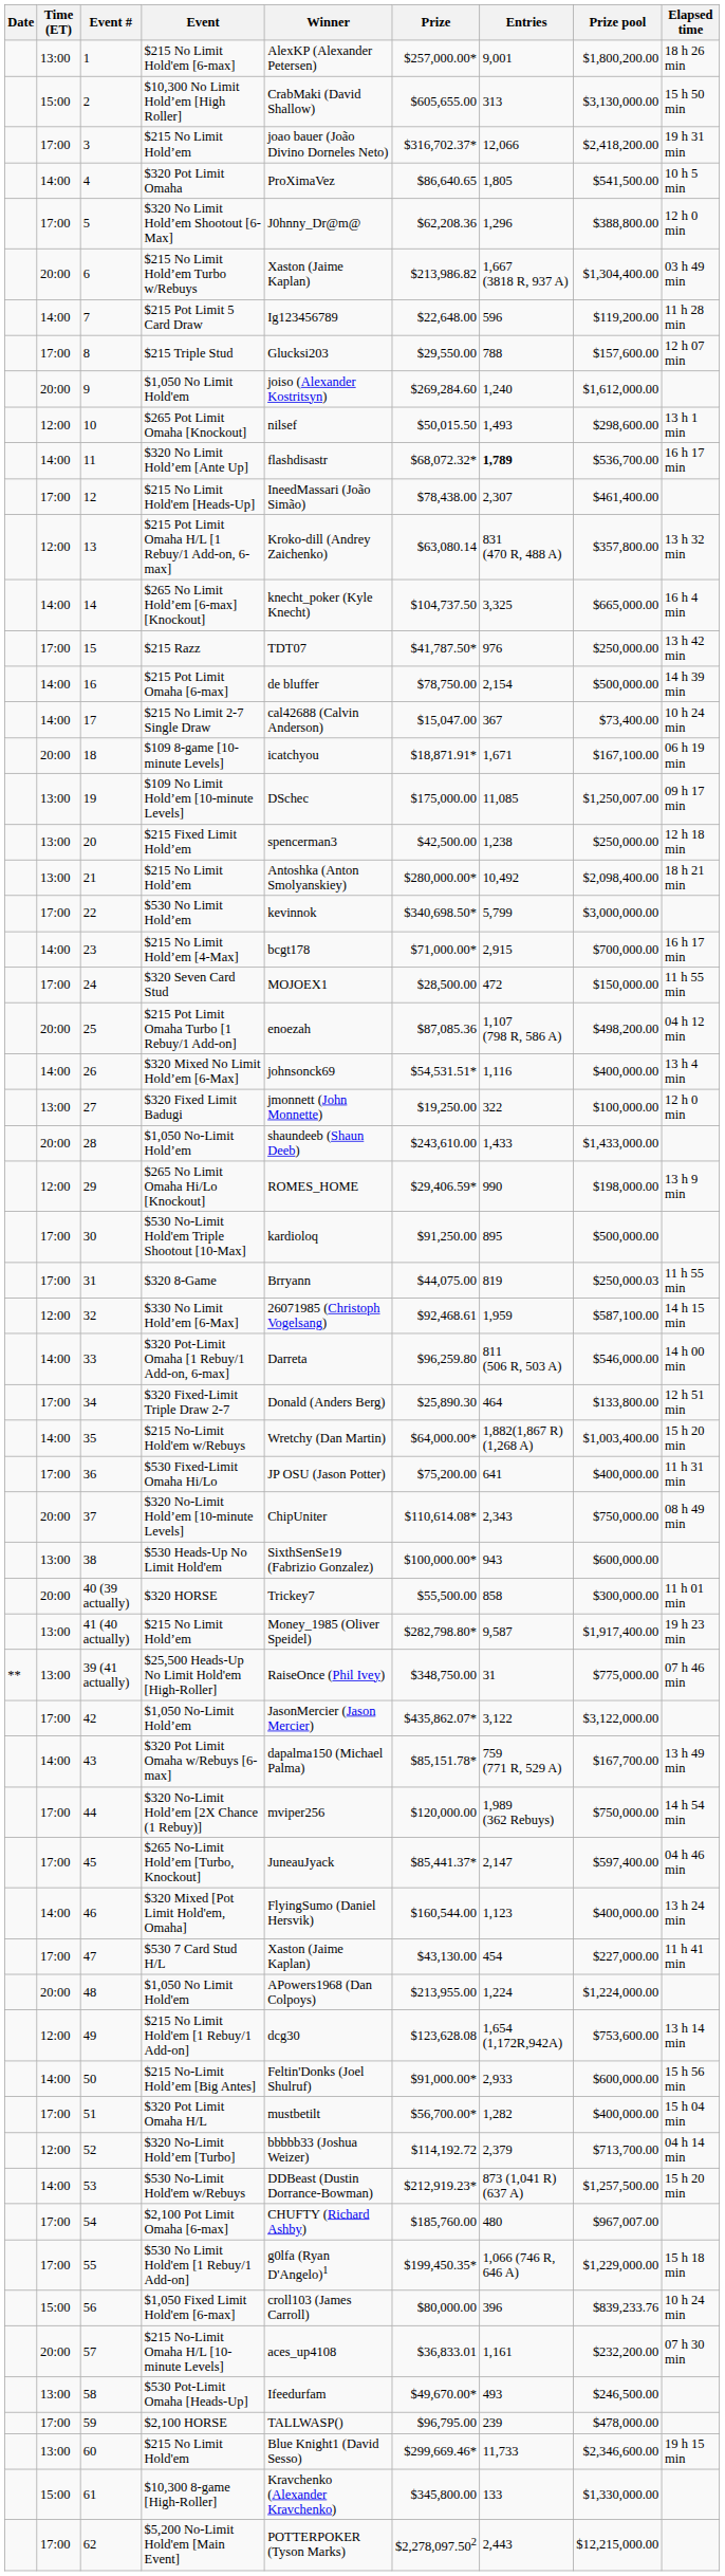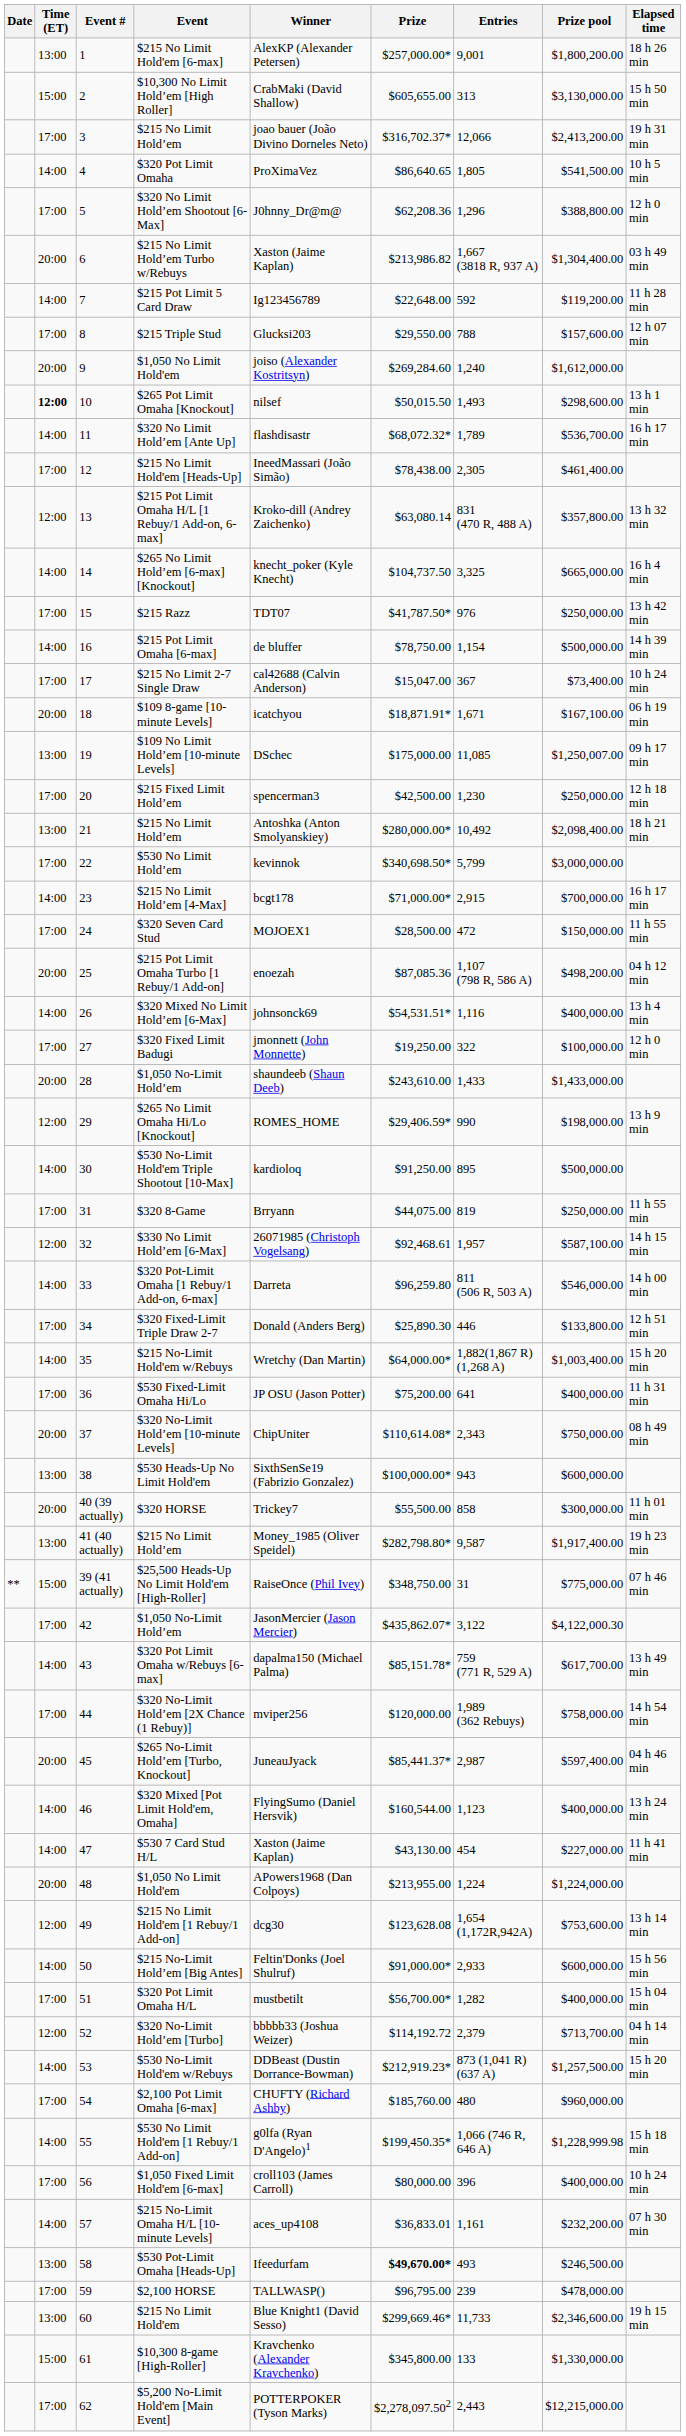 <table class="wikitable sortable">
 <tr>
 <th class="unsortable">Date</th>
 <th>Time (ET)</th>
 <th>Event #</th>
 <th class="unsortable">Event</th>
 <th>Winner</th>
 <th>Prize</th>
 <th>Entries</th>
 <th>Prize pool</th>
 <th>Elapsed time</th>
 </tr>
 <tr>
 <td></td>
 <td>13:00</td>
 <td>1</td>
 <td>$215 No Limit Hold'em [6-max]</td>
 <td> AlexKP (Alexander Petersen)</td>
 <td style="text-align:right">$257,000.00*</td>
 <td>9,001</td>
 <td style="text-align:right">$1,800,200.00</td>
 <td>18 h 26 min</td>
 </tr>
 <tr>
 <td></td>
 <td>15:00</td>
 <td>2</td>
 <td>$10,300 No Limit Hold’em [High Roller]</td>
 <td> CrabMaki (David Shallow)</td>
 <td style="text-align:right">$605,655.00</td>
 <td>313</td>
 <td style="text-align:right">$3,130,000.00</td>
 <td>15 h 50 min</td>
 </tr>
 <tr>
 <td></td>
 <td>17:00</td>
 <td>3</td>
 <td>$215 No Limit Hold’em</td>
 <td> joao bauer (João Divino Dorneles Neto)</td>
 <td style="text-align:right">$316,702.37*</td>
 <td>12,066</td>
-<td style="text-align:right">$2,418,200.00</td>
+<td style="text-align:right">$2,413,200.00</td>
 <td>19 h 31 min</td>
 </tr>
 <tr>
 <td></td>
 <td>14:00</td>
 <td>4</td>
 <td>$320 Pot Limit Omaha</td>
 <td> ProXimaVez</td>
 <td style="text-align:right">$86,640.65</td>
 <td>1,805</td>
 <td style="text-align:right">$541,500.00</td>
 <td>10 h 5 min</td>
 </tr>
 <tr>
 <td></td>
 <td>17:00</td>
 <td>5</td>
 <td>$320 No Limit Hold’em Shootout [6-Max]</td>
 <td> J0hnny_Dr@m@</td>
 <td style="text-align:right">$62,208.36</td>
 <td>1,296</td>
 <td style="text-align:right">$388,800.00</td>
 <td>12 h 0 min</td>
 </tr>
 <tr>
 <td></td>
 <td>20:00</td>
 <td>6</td>
 <td>$215 No Limit Hold’em Turbo w/Rebuys</td>
 <td> Xaston (Jaime Kaplan)</td>
 <td style="text-align:right">$213,986.82</td>
 <td>1,667<br>(3818 R, 937 A)</td>
 <td style="text-align:right">$1,304,400.00</td>
 <td>03 h 49 min</td>
 </tr>
 <tr>
 <td></td>
 <td>14:00</td>
 <td>7</td>
 <td>$215 Pot Limit 5 Card Draw</td>
 <td> Ig123456789</td>
 <td style="text-align:right">$22,648.00</td>
-<td>596</td>
+<td>592</td>
 <td style="text-align:right">$119,200.00</td>
 <td>11 h 28 min</td>
 </tr>
 <tr>
 <td></td>
 <td>17:00</td>
 <td>8</td>
 <td>$215  Triple Stud</td>
 <td> Glucksi203</td>
 <td style="text-align:right">$29,550.00</td>
 <td>788</td>
 <td style="text-align:right">$157,600.00</td>
 <td>12 h 07 min</td>
 </tr>
 <tr>
 <td></td>
 <td>20:00</td>
 <td>9</td>
 <td>$1,050 No Limit Hold'em</td>
 <td> joiso (<a href='#'>Alexander Kostritsyn</a>)</td>
 <td style="text-align:right">$269,284.60</td>
 <td>1,240</td>
 <td style="text-align:right">$1,612,000.00</td>
 <td></td>
 </tr>
 <tr>
 <td> </td>
-<td>12:00</td>
+<td><strong>12:00</strong></td>
 <td>10</td>
 <td>$265 Pot Limit Omaha [Knockout]</td>
 <td> nilsef</td>
 <td style="text-align:right">$50,015.50</td>
 <td>1,493</td>
 <td style="text-align:right">$298,600.00</td>
 <td>13 h 1 min</td>
 </tr>
 <tr>
 <td></td>
 <td>14:00</td>
 <td>11</td>
 <td>$320 No Limit Hold’em [Ante Up]</td>
 <td> flashdisastr</td>
 <td style="text-align:right">$68,072.32*</td>
-<td><strong>1,789</strong></td>
+<td>1,789</td>
 <td style="text-align:right">$536,700.00</td>
 <td>16 h 17 min</td>
 </tr>
 <tr>
 <td></td>
 <td>17:00</td>
 <td>12</td>
 <td>$215 No Limit Hold'em [Heads-Up]</td>
 <td> IneedMassari (João Simão)</td>
 <td style="text-align:right">$78,438.00</td>
-<td>2,307</td>
+<td>2,305</td>
 <td style="text-align:right">$461,400.00</td>
 <td></td>
 </tr>
 <tr>
 <td></td>
 <td>12:00</td>
 <td>13</td>
 <td>$215 Pot Limit Omaha H/L [1 Rebuy/1 Add-on, 6-max]</td>
 <td> Kroko-dill (Andrey Zaichenko)</td>
 <td style="text-align:right">$63,080.14</td>
 <td>831<br>(470 R, 488 A)</td>
 <td style="text-align:right">$357,800.00</td>
 <td>13 h 32 min</td>
 </tr>
 <tr>
 <td></td>
 <td>14:00</td>
 <td>14</td>
 <td>$265 No Limit Hold’em [6-max] [Knockout]</td>
 <td>  knecht_poker (Kyle Knecht)</td>
 <td style="text-align:right">$104,737.50</td>
 <td>3,325</td>
 <td style="text-align:right">$665,000.00</td>
 <td>16 h 4 min</td>
 </tr>
 <tr>
 <td></td>
 <td>17:00</td>
 <td>15</td>
 <td>$215 Razz</td>
 <td> TDT07</td>
 <td style="text-align:right">$41,787.50*</td>
 <td>976</td>
 <td style="text-align:right">$250,000.00</td>
 <td>13 h 42 min</td>
 </tr>
 <tr>
 <td></td>
 <td>14:00</td>
 <td>16</td>
 <td>$215 Pot Limit Omaha [6-max]</td>
 <td> de bluffer</td>
 <td style="text-align:right">$78,750.00</td>
-<td>2,154</td>
+<td>1,154</td>
 <td style="text-align:right">$500,000.00</td>
 <td>14 h 39 min</td>
 </tr>
 <tr>
 <td></td>
-<td>14:00</td>
+<td>17:00</td>
 <td>17</td>
 <td>$215 No Limit 2-7 Single Draw</td>
 <td> cal42688 (Calvin Anderson)</td>
 <td style="text-align:right">$15,047.00</td>
 <td>367</td>
 <td style="text-align:right">$73,400.00</td>
 <td>10 h 24 min</td>
 </tr>
 <tr>
 <td></td>
 <td>20:00</td>
 <td>18</td>
 <td>$109 8-game [10-minute Levels]</td>
 <td> icatchyou</td>
 <td style="text-align:right">$18,871.91*</td>
 <td>1,671</td>
 <td style="text-align:right">$167,100.00</td>
 <td>06 h 19 min</td>
 </tr>
 <tr>
 <td></td>
 <td>13:00</td>
 <td>19</td>
 <td>$109 No Limit Hold’em [10-minute Levels]</td>
 <td> DSchec</td>
 <td style="text-align:right">$175,000.00</td>
 <td>11,085</td>
 <td style="text-align:right">$1,250,007.00</td>
 <td>09 h 17 min</td>
 </tr>
 <tr>
 <td></td>
-<td>13:00</td>
+<td>17:00</td>
 <td>20</td>
 <td>$215 Fixed Limit Hold’em</td>
 <td>  spencerman3</td>
 <td style="text-align:right">$42,500.00</td>
-<td>1,238</td>
+<td>1,230</td>
 <td style="text-align:right">$250,000.00</td>
 <td>12 h 18 min</td>
 </tr>
 <tr>
 <td></td>
 <td>13:00</td>
 <td>21</td>
 <td>$215 No Limit Hold’em</td>
 <td> Antoshka (Anton Smolyanskiey)</td>
 <td style="text-align:right">$280,000.00*</td>
 <td>10,492</td>
 <td style="text-align:right">$2,098,400.00</td>
 <td>18 h 21 min</td>
 </tr>
 <tr>
 <td></td>
 <td>17:00</td>
 <td>22</td>
 <td>$530 No Limit Hold’em</td>
 <td> kevinnok</td>
 <td style="text-align:right">$340,698.50*</td>
 <td>5,799</td>
 <td style="text-align:right">$3,000,000.00</td>
 <td></td>
 </tr>
 <tr>
 <td></td>
 <td>14:00</td>
 <td>23</td>
 <td>$215 No Limit Hold’em [4-Max]</td>
 <td> bcgt178</td>
 <td style="text-align:right">$71,000.00*</td>
 <td>2,915</td>
 <td style="text-align:right">$700,000.00</td>
 <td>16 h 17 min</td>
 </tr>
 <tr>
 <td></td>
 <td>17:00</td>
 <td>24</td>
 <td>$320 Seven Card Stud</td>
 <td> MOJOEX1</td>
 <td style="text-align:right">$28,500.00</td>
 <td>472</td>
 <td style="text-align:right">$150,000.00</td>
 <td>11 h 55 min</td>
 </tr>
 <tr>
 <td></td>
 <td>20:00</td>
 <td>25</td>
 <td>$215 Pot Limit Omaha Turbo [1 Rebuy/1 Add-on]</td>
 <td> enoezah</td>
 <td style="text-align:right">$87,085.36</td>
 <td>1,107<br>(798 R, 586 A)</td>
 <td style="text-align:right">$498,200.00</td>
 <td>04 h 12 min</td>
 </tr>
 <tr>
 <td></td>
 <td>14:00</td>
 <td>26</td>
 <td>$320 Mixed No Limit Hold’em [6-Max]</td>
 <td> johnsonck69</td>
 <td style="text-align:right">$54,531.51*</td>
 <td>1,116</td>
 <td style="text-align:right">$400,000.00</td>
 <td>13 h 4 min</td>
 </tr>
 <tr>
 <td></td>
-<td>13:00</td>
+<td>17:00</td>
 <td>27</td>
 <td>$320 Fixed Limit Badugi</td>
 <td> jmonnett (<a href='#'>John Monnette</a>)</td>
 <td style="text-align:right">$19,250.00</td>
 <td>322</td>
 <td style="text-align:right">$100,000.00</td>
 <td>12 h 0 min</td>
 </tr>
 <tr>
 <td></td>
 <td>20:00</td>
 <td>28</td>
 <td>$1,050  No-Limit Hold’em</td>
 <td> shaundeeb (<a href='#'>Shaun Deeb</a>)</td>
 <td style="text-align:right">$243,610.00</td>
 <td>1,433</td>
 <td style="text-align:right">$1,433,000.00</td>
 <td></td>
 </tr>
 <tr>
 <td></td>
 <td>12:00</td>
 <td>29</td>
 <td>$265 No Limit Omaha Hi/Lo [Knockout]</td>
 <td> ROMES_HOME</td>
 <td style="text-align:right">$29,406.59*</td>
 <td>990</td>
 <td style="text-align:right">$198,000.00</td>
 <td>13 h 9 min</td>
 </tr>
 <tr>
 <td></td>
-<td>17:00</td>
+<td>14:00</td>
 <td>30</td>
 <td>$530 No-Limit Hold'em Triple Shootout [10-Max]</td>
 <td> kardioloq</td>
 <td style="text-align:right">$91,250.00</td>
 <td>895</td>
 <td style="text-align:right">$500,000.00</td>
 <td></td>
 </tr>
 <tr>
 <td></td>
 <td>17:00</td>
 <td>31</td>
 <td>$320 8-Game</td>
 <td> Brryann</td>
 <td style="text-align:right">$44,075.00</td>
 <td>819</td>
-<td style="text-align:right">$250,000.03</td>
+<td style="text-align:right">$250,000.00</td>
 <td>11 h 55 min</td>
 </tr>
 <tr>
 <td></td>
 <td>12:00</td>
 <td>32</td>
 <td>$330 No Limit Hold’em [6-Max]</td>
 <td> 26071985 (<a href='#'>Christoph Vogelsang</a>)</td>
 <td style="text-align:right">$92,468.61</td>
-<td>1,959</td>
+<td>1,957</td>
 <td style="text-align:right">$587,100.00</td>
 <td>14 h 15 min</td>
 </tr>
 <tr>
 <td></td>
 <td>14:00</td>
 <td>33</td>
 <td>$320 Pot-Limit Omaha [1 Rebuy/1 Add-on, 6-max]</td>
 <td> Darreta</td>
 <td style="text-align:right">$96,259.80</td>
 <td>811<br>(506 R, 503 A)</td>
 <td style="text-align:right">$546,000.00</td>
 <td>14 h 00 min</td>
 </tr>
 <tr>
 <td></td>
 <td>17:00</td>
 <td>34</td>
 <td>$320 Fixed-Limit Triple Draw 2-7</td>
 <td> Donald (Anders Berg)</td>
 <td style="text-align:right">$25,890.30</td>
-<td>464</td>
+<td>446</td>
 <td style="text-align:right">$133,800.00</td>
 <td>12 h 51 min</td>
 </tr>
 <tr>
 <td></td>
 <td>14:00</td>
 <td>35</td>
 <td>$215 No-Limit Hold'em w/Rebuys</td>
 <td> Wretchy (Dan Martin)</td>
 <td style="text-align:right">$64,000.00*</td>
 <td>1,882(1,867 R)<br>(1,268 A)</td>
 <td style="text-align:right">$1,003,400.00</td>
 <td>15 h 20 min</td>
 </tr>
 <tr>
 <td></td>
 <td>17:00</td>
 <td>36</td>
 <td>$530 Fixed-Limit Omaha Hi/Lo</td>
 <td> JP OSU (Jason Potter)</td>
 <td style="text-align:right">$75,200.00</td>
 <td>641</td>
 <td style="text-align:right">$400,000.00</td>
 <td>11 h 31 min</td>
 </tr>
 <tr>
 <td></td>
 <td>20:00</td>
 <td>37</td>
 <td>$320  No-Limit Hold’em [10-minute Levels]</td>
 <td> ChipUniter</td>
 <td style="text-align:right">$110,614.08*</td>
 <td>2,343</td>
 <td style="text-align:right">$750,000.00</td>
 <td>08 h 49 min</td>
 </tr>
 <tr>
 <td></td>
 <td>13:00</td>
 <td>38</td>
 <td>$530 Heads-Up No Limit Hold'em</td>
 <td> SixthSenSe19 (Fabrizio Gonzalez)</td>
 <td style="text-align:right">$100,000.00*</td>
 <td>943</td>
 <td style="text-align:right">$600,000.00</td>
 <td></td>
 </tr>
 <tr>
 <td></td>
 <td>20:00</td>
 <td>40 (39 actually)</td>
 <td>$320 HORSE</td>
 <td> Trickey7</td>
 <td style="text-align:right">$55,500.00</td>
 <td>858</td>
 <td style="text-align:right">$300,000.00</td>
 <td>11 h 01 min</td>
 </tr>
 <tr>
 <td></td>
 <td>13:00</td>
 <td>41 (40 actually)</td>
 <td>$215 No Limit Hold’em</td>
 <td> Money_1985 (Oliver Speidel)</td>
 <td style="text-align:right">$282,798.80*</td>
 <td>9,587</td>
 <td style="text-align:right">$1,917,400.00</td>
 <td>19 h 23 min</td>
 </tr>
 <tr>
 <td>** </td>
-<td>13:00</td>
+<td>15:00</td>
 <td>39 (41 actually)</td>
 <td>$25,500 Heads-Up No Limit Hold'em [High-Roller]</td>
 <td> RaiseOnce (<a href='#'>Phil Ivey</a>)</td>
 <td style="text-align:right">$348,750.00</td>
 <td>31</td>
 <td style="text-align:right">$775,000.00</td>
 <td>07 h 46 min</td>
 </tr>
 <tr>
 <td></td>
 <td>17:00</td>
 <td>42</td>
 <td>$1,050  No-Limit Hold’em</td>
 <td> JasonMercier (<a href='#'>Jason Mercier</a>)</td>
 <td style="text-align:right">$435,862.07*</td>
 <td>3,122</td>
-<td style="text-align:right">$3,122,000.00</td>
+<td style="text-align:right">$4,122,000.30</td>
 <td></td>
 </tr>
 <tr>
 <td></td>
 <td>14:00</td>
 <td>43</td>
 <td>$320 Pot Limit Omaha w/Rebuys [6-max]</td>
 <td> dapalma150 (Michael Palma)</td>
 <td style="text-align:right">$85,151.78*</td>
 <td>759<br>(771 R, 529 A)</td>
-<td style="text-align:right">$167,700.00</td>
+<td style="text-align:right">$617,700.00</td>
 <td>13 h 49 min</td>
 </tr>
 <tr>
 <td></td>
 <td>17:00</td>
 <td>44</td>
 <td>$320 No-Limit Hold’em  [2X Chance (1 Rebuy)]</td>
 <td> mviper256</td>
 <td style="text-align:right">$120,000.00</td>
 <td>1,989<br>(362 Rebuys)</td>
-<td style="text-align:right">$750,000.00</td>
+<td style="text-align:right">$758,000.00</td>
 <td>14 h 54 min</td>
 </tr>
 <tr>
 <td></td>
-<td>17:00</td>
+<td>20:00</td>
 <td>45</td>
 <td>$265 No-Limit Hold’em [Turbo, Knockout]</td>
 <td> JuneauJyack</td>
 <td style="text-align:right">$85,441.37*</td>
-<td>2,147</td>
+<td>2,987</td>
 <td style="text-align:right">$597,400.00</td>
 <td>04 h 46 min</td>
 </tr>
 <tr>
 <td></td>
 <td>14:00</td>
 <td>46</td>
 <td>$320 Mixed [Pot Limit Hold'em, Omaha]</td>
 <td> FlyingSumo (Daniel  Hersvik)</td>
 <td style="text-align:right">$160,544.00</td>
 <td>1,123</td>
 <td style="text-align:right">$400,000.00</td>
 <td>13 h 24 min</td>
 </tr>
 <tr>
 <td></td>
-<td>17:00</td>
+<td>14:00</td>
 <td>47</td>
 <td>$530 7 Card Stud H/L</td>
 <td> Xaston (Jaime Kaplan)</td>
 <td style="text-align:right">$43,130.00</td>
 <td>454</td>
 <td style="text-align:right">$227,000.00</td>
 <td>11 h 41 min</td>
 </tr>
 <tr>
 <td></td>
 <td>20:00</td>
 <td>48</td>
 <td>$1,050 No Limit Hold'em</td>
 <td> APowers1968 (Dan Colpoys)</td>
 <td style="text-align:right">$213,955.00</td>
 <td>1,224</td>
 <td style="text-align:right">$1,224,000.00</td>
 <td></td>
 </tr>
 <tr>
 <td></td>
 <td>12:00</td>
 <td>49</td>
 <td>$215 No Limit Hold'em [1 Rebuy/1 Add-on]</td>
 <td> dcg30</td>
 <td style="text-align:right">$123,628.08</td>
 <td>1,654<br>(1,172R,942A)</td>
 <td style="text-align:right">$753,600.00</td>
 <td>13 h 14 min</td>
 </tr>
 <tr>
 <td></td>
 <td>14:00</td>
 <td>50</td>
 <td>$215 No-Limit Hold’em  [Big Antes]</td>
 <td> Feltin'Donks (Joel Shulruf)</td>
 <td style="text-align:right">$91,000.00*</td>
 <td>2,933</td>
 <td style="text-align:right">$600,000.00</td>
 <td>15 h 56 min</td>
 </tr>
 <tr>
 <td></td>
 <td>17:00</td>
 <td>51</td>
 <td>$320 Pot Limit Omaha H/L</td>
 <td> mustbetilt</td>
 <td style="text-align:right">$56,700.00*</td>
 <td>1,282</td>
 <td style="text-align:right">$400,000.00</td>
 <td>15 h 04 min</td>
 </tr>
 <tr>
 <td></td>
 <td>12:00</td>
 <td>52</td>
 <td>$320 No-Limit Hold’em [Turbo]</td>
 <td> bbbbb33 (Joshua Weizer)</td>
 <td style="text-align:right">$114,192.72</td>
 <td>2,379</td>
 <td style="text-align:right">$713,700.00</td>
 <td>04 h 14 min</td>
 </tr>
 <tr>
 <td></td>
 <td>14:00</td>
 <td>53</td>
 <td>$530 No-Limit Hold'em w/Rebuys</td>
 <td> DDBeast (Dustin Dorrance-Bowman)</td>
 <td style="text-align:right">$212,919.23*</td>
 <td>873 (1,041 R)<br>(637 A)</td>
 <td style="text-align:right">$1,257,500.00</td>
 <td>15 h 20 min</td>
 </tr>
 <tr>
 <td></td>
 <td>17:00</td>
 <td>54</td>
 <td>$2,100 Pot Limit Omaha [6-max]</td>
 <td> CHUFTY (<a href='#'>Richard Ashby</a>)</td>
 <td style="text-align:right">$185,760.00</td>
 <td>480</td>
-<td style="text-align:right">$967,007.00</td>
+<td style="text-align:right">$960,000.00</td>
 <td></td>
 </tr>
 <tr>
 <td></td>
-<td>17:00</td>
+<td>14:00</td>
 <td>55</td>
 <td>$530 No Limit Hold'em [1 Rebuy/1 Add-on]</td>
 <td> g0lfa (Ryan D'Angelo)<sup>1</sup></td>
 <td style="text-align:right">$199,450.35*</td>
 <td>1,066 (746 R, 646 A)</td>
-<td style="text-align:right">$1,229,000.00</td>
+<td style="text-align:right">$1,228,999.98</td>
 <td>15 h 18 min</td>
 </tr>
 <tr>
 <td></td>
-<td>15:00</td>
+<td>17:00</td>
 <td>56</td>
 <td>$1,050 Fixed Limit Hold'em [6-max]</td>
 <td> croll103 (James Carroll)</td>
 <td style="text-align:right">$80,000.00</td>
 <td>396</td>
-<td style="text-align:right">$839,233.76</td>
+<td style="text-align:right">$400,000.00</td>
 <td>10 h 24 min</td>
 </tr>
 <tr>
 <td></td>
-<td>20:00</td>
+<td>14:00</td>
 <td>57</td>
 <td>$215 No-Limit Omaha H/L [10-minute Levels]</td>
 <td> aces_up4108</td>
 <td style="text-align:right">$36,833.01</td>
 <td>1,161</td>
 <td style="text-align:right">$232,200.00</td>
 <td>07 h 30 min</td>
 </tr>
 <tr>
 <td></td>
 <td>13:00</td>
 <td>58</td>
 <td>$530  Pot-Limit Omaha [Heads-Up]</td>
 <td> Ifeedurfam</td>
-<td style="text-align:right">$49,670.00*</td>
+<td style="text-align:right"><strong>$49,670.00*</strong></td>
 <td>493</td>
 <td style="text-align:right">$246,500.00</td>
 <td></td>
 </tr>
 <tr>
 <td></td>
 <td>17:00</td>
 <td>59</td>
 <td>$2,100 HORSE</td>
 <td>TALLWASP()</td>
 <td style="text-align:right">$96,795.00</td>
 <td>239</td>
 <td style="text-align:right">$478,000.00</td>
 <td></td>
 </tr>
 <tr>
 <td></td>
 <td>13:00</td>
 <td>60</td>
 <td>$215 No Limit Hold'em</td>
 <td> Blue Knight1 (David Sesso)</td>
 <td style="text-align:right">$299,669.46*</td>
 <td>11,733</td>
 <td style="text-align:right">$2,346,600.00</td>
 <td>19 h 15 min</td>
 </tr>
 <tr>
 <td></td>
 <td>15:00</td>
 <td>61</td>
 <td>$10,300 8-game [High-Roller]</td>
 <td> Kravchenko<br>(<a href='#'>Alexander Kravchenko</a>)</td>
 <td style="text-align:right">$345,800.00</td>
 <td>133</td>
 <td style="text-align:right">$1,330,000.00</td>
 <td></td>
 </tr>
 <tr>
 <td></td>
 <td>17:00</td>
 <td>62</td>
 <td>$5,200 No-Limit Hold'em [Main Event]</td>
 <td> POTTERPOKER (Tyson Marks)</td>
 <td style="text-align:right">$2,278,097.50<sup>2</sup></td>
 <td>2,443</td>
 <td style="text-align:right">$12,215,000.00</td>
 <td></td>
 </tr>
 </table>
